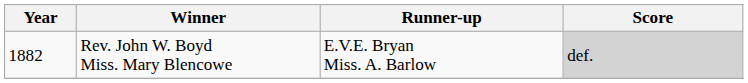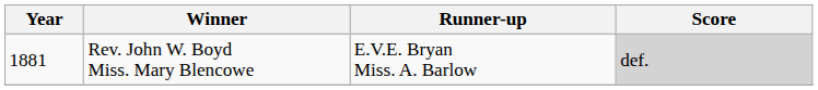 <table class="wikitable">
 <tr>
 <th style="width:60px;">Year</th>
 <th style="width:220px;">Winner</th>
 <th style="width:220px;">Runner-up</th>
 <th style="width:160px;">Score</th>
 </tr>
 <tr>
-<td>1882</td>
+<td>1881</td>
 <td> Rev. John W. Boyd<br> Miss. Mary Blencowe</td>
 <td> E.V.E. Bryan<br> Miss. A. Barlow</td>
 <td style="background: lightgrey;">def.</td>
 </tr>
 <tr>
 </tr>
 </table>
